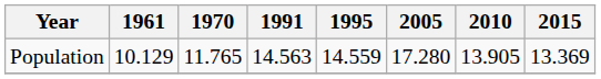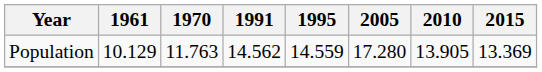 <table class="wikitable">
 <tr style="background:#e3e3e3">
 <th style="text-align:center">Year</th>
 <th>1961</th>
 <th>1970</th>
 <th>1991</th>
 <th>1995</th>
 <th>2005</th>
 <th>2010</th>
 <th>2015</th>
 </tr>
 <tr style="text-align:right">
 <td>Population</td>
 <td>10.129</td>
-<td>11.765</td>
-<td>14.563</td>
+<td>11.763</td>
+<td>14.562</td>
 <td>14.559</td>
 <td>17.280</td>
 <td>13.905</td>
 <td>13.369</td>
 </tr>
 <tr>
 </tr>
 </table>
